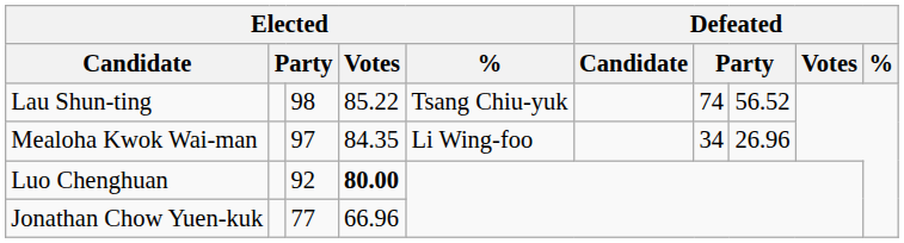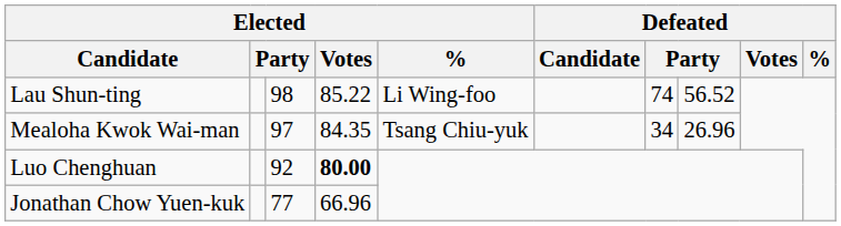 <table class="wikitable">
 <tr>
 <th colspan="5">Elected</th>
 <th colspan="5">Defeated</th>
 </tr>
 <tr>
 <th>Candidate</th>
 <th colspan="2">Party</th>
 <th>Votes</th>
 <th>%</th>
 <th>Candidate</th>
 <th colspan="2">Party</th>
 <th>Votes</th>
 <th>%</th>
 </tr>
 <tr>
 <td>Lau Shun-ting</td>
 <td></td>
 <td>98</td>
 <td>85.22</td>
-<td>Tsang Chiu-yuk</td>
+<td>Li Wing-foo</td>
 <td></td>
 <td>74</td>
 <td>56.52</td>
 </tr>
 <tr>
 <td>Mealoha Kwok Wai-man</td>
 <td></td>
 <td>97</td>
 <td>84.35</td>
-<td>Li Wing-foo</td>
+<td>Tsang Chiu-yuk</td>
 <td></td>
 <td>34</td>
 <td>26.96</td>
 </tr>
 <tr>
 <td>Luo Chenghuan</td>
 <td></td>
 <td>92</td>
 <td><strong>80.00</strong></td>
 <td colspan="5" rowspan="2"></td>
 </tr>
 <tr>
 <td>Jonathan Chow Yuen-kuk</td>
 <td></td>
 <td>77</td>
 <td>66.96</td>
 </tr>
 </table>
